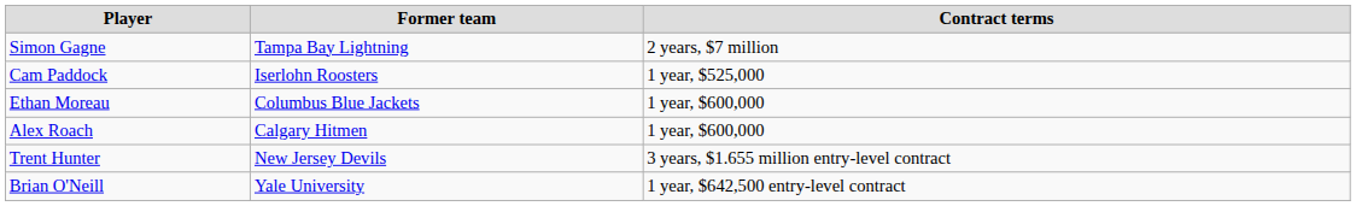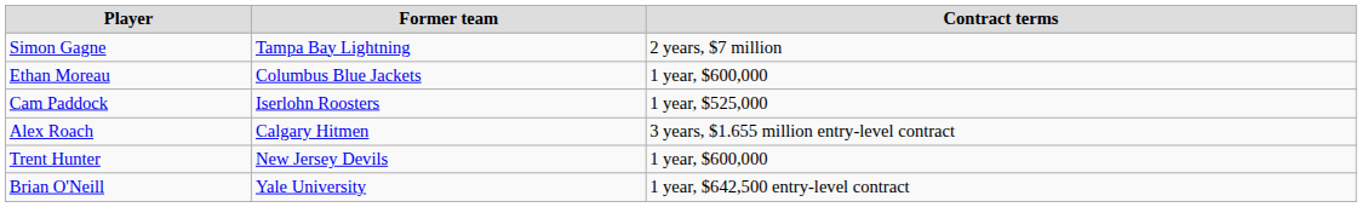 <table class="wikitable" style="width:97%;">
 <tr style="text-align:center; background:#ddd;">
 <td><strong>Player</strong></td>
 <td><strong>Former team</strong></td>
 <td><strong>Contract terms</strong></td>
 </tr>
 <tr>
 <td><a href='#'>Simon Gagne</a></td>
 <td><a href='#'>Tampa Bay Lightning</a></td>
 <td>2 years, $7 million</td>
 </tr>
 <tr>
+<td><a href='#'>Ethan Moreau</a></td>
+<td><a href='#'>Columbus Blue Jackets</a></td>
+<td>1 year, $600,000</td>
+</tr>
+<tr>
 <td><a href='#'>Cam Paddock</a></td>
 <td><a href='#'>Iserlohn Roosters</a></td>
 <td>1 year, $525,000</td>
 </tr>
 <tr>
-<td><a href='#'>Ethan Moreau</a></td>
-<td><a href='#'>Columbus Blue Jackets</a></td>
-<td>1 year, $600,000</td>
-</tr>
-<tr>
 <td><a href='#'>Alex Roach</a></td>
 <td><a href='#'>Calgary Hitmen</a></td>
-<td>1 year, $600,000</td>
+<td>3 years, $1.655 million entry-level contract</td>
 </tr>
 <tr>
 <td><a href='#'>Trent Hunter</a></td>
 <td><a href='#'>New Jersey Devils</a></td>
-<td>3 years, $1.655 million entry-level contract</td>
+<td>1 year, $600,000</td>
 </tr>
 <tr>
 <td><a href='#'>Brian O'Neill</a></td>
 <td><a href='#'>Yale University</a></td>
 <td>1 year, $642,500 entry-level contract</td>
 </tr>
 </table>
